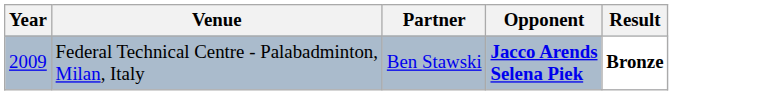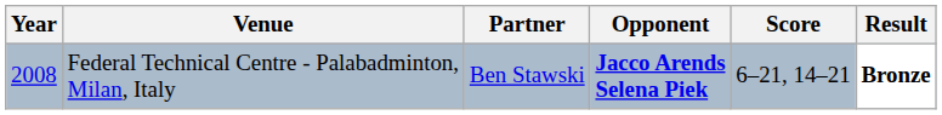 <table class="sortable wikitable" style="font-size: 90%;">
 <tr>
 <th>Year</th>
 <th>Venue</th>
 <th>Partner</th>
 <th>Opponent</th>
+<th>Score</th>
 <th>Result</th>
 </tr>
 <tr style="background:#AABBCC">
-<td align="center"><a href='#'>2009</a></td>
+<td align="center"><a href='#'>2008</a></td>
 <td align="left">Federal Technical Centre - Palabadminton,<br><a href='#'>Milan</a>, Italy</td>
 <td align="left"> <a href='#'>Ben Stawski</a></td>
 <td align="left"><strong> <a href='#'>Jacco Arends</a><br> <a href='#'>Selena Piek</a></strong></td>
+<td align="left">6–21, 14–21</td>
 <td style="text-align:left; background:white"> <strong>Bronze</strong></td>
 </tr>
 </table>
